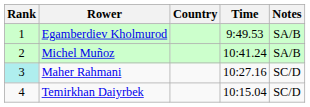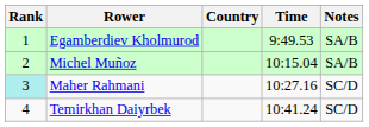 <table class="wikitable" style="text-align:center">
 <tr>
 <th>Rank</th>
 <th>Rower</th>
 <th>Country</th>
 <th>Time</th>
 <th>Notes</th>
 </tr>
 <tr bgcolor=ccffcc>
 <td>1</td>
 <td align="left"><a href='#'>Egamberdiev Kholmurod</a></td>
 <td align="left"></td>
 <td>9:49.53</td>
 <td>SA/B</td>
 </tr>
 <tr bgcolor=ccffcc>
 <td>2</td>
 <td align="left"><a href='#'>Michel Muñoz</a></td>
 <td align="left"></td>
-<td>10:41.24</td>
+<td>10:15.04</td>
 <td>SA/B</td>
 </tr>
 <tr>
 <td style="background: paleturquoise;">3</td>
 <td align="left"><a href='#'>Maher Rahmani</a></td>
 <td align="left"></td>
 <td>10:27.16</td>
 <td>SC/D</td>
 </tr>
 <tr>
 <td>4</td>
 <td align="left"><a href='#'>Temirkhan Daiyrbek</a></td>
 <td align="left"></td>
-<td>10:15.04</td>
+<td>10:41.24</td>
 <td>SC/D</td>
 </tr>
 </table>
